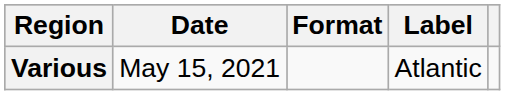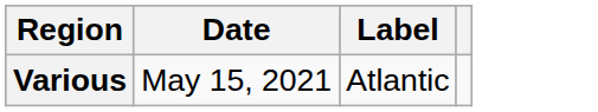 <table class="wikitable plainrowheaders">
 <tr>
 <th scope="col">Region</th>
 <th scope="col">Date</th>
-<th scope="col">Format</th>
 <th scope="col">Label</th>
 <th scope="col"></th>
 </tr>
 <tr>
 <th scope="row">Various</th>
 <td>May 15, 2021</td>
-<td></td>
 <td>Atlantic</td>
 <td></td>
 </tr>
 </table>
